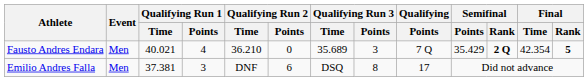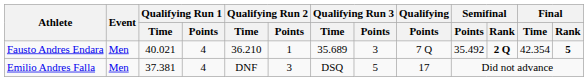 <table class="wikitable" border="1" style="font-size:90%">
 <tr>
 <th rowspan=2>Athlete</th>
 <th rowspan=2>Event</th>
 <th colspan=2>Qualifying Run 1</th>
 <th colspan=2>Qualifying Run 2</th>
 <th colspan=2>Qualifying Run 3</th>
 <th>Qualifying</th>
 <th colspan=2>Semifinal</th>
 <th colspan=2>Final</th>
 </tr>
 <tr>
 <th>Time</th>
 <th>Points</th>
 <th>Time</th>
 <th>Points</th>
 <th>Time</th>
 <th>Points</th>
 <th>Points</th>
 <th>Points</th>
 <th>Rank</th>
 <th>Time</th>
 <th>Rank</th>
 </tr>
 <tr>
 <td><a href='#'>Fausto Andres Endara</a></td>
 <td><a href='#'>Men</a></td>
 <td align=center>40.021</td>
 <td align=center>4</td>
 <td align=center>36.210</td>
-<td align=center>0</td>
+<td align=center>1</td>
 <td align=center>35.689</td>
 <td align=center>3</td>
 <td align=center>7 Q</td>
-<td align=center>35.429</td>
+<td align=center>35.492</td>
 <td align=center><strong>2 Q</strong></td>
 <td align=center>42.354</td>
 <td align=center><strong>5</strong></td>
 </tr>
 <tr>
 <td><a href='#'>Emilio Andres Falla</a></td>
 <td><a href='#'>Men</a></td>
 <td align=center>37.381</td>
+<td align=center>4</td>
+<td align=center>DNF</td>
 <td align=center>3</td>
-<td align=center>DNF</td>
-<td align=center>6</td>
 <td align=center>DSQ</td>
-<td align=center>8</td>
+<td align=center>5</td>
 <td align=center>17</td>
 <td align=center colspan="7">Did not advance</td>
 </tr>
 </table>
